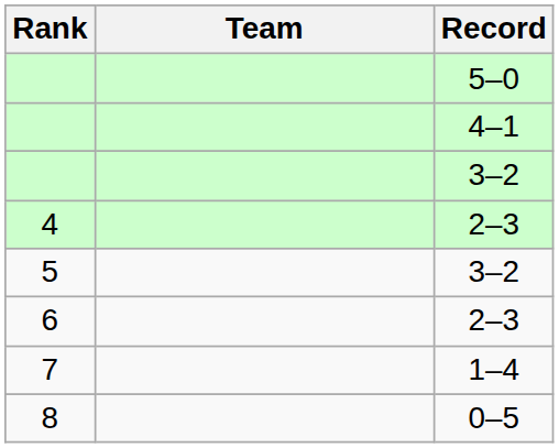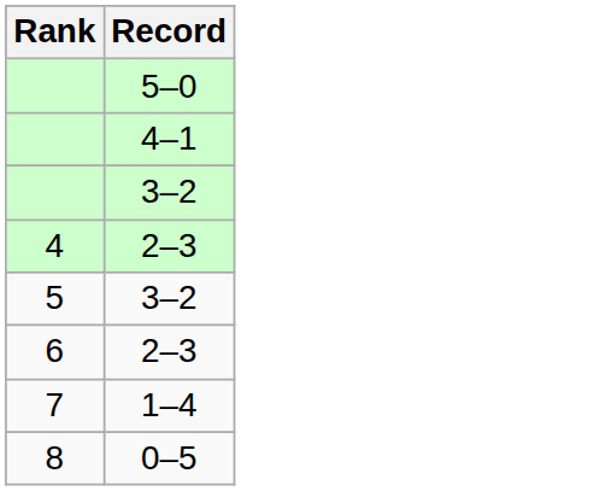 <table class=wikitable style="text-align:center;">
 <tr>
 <th>Rank</th>
-<th width=170>Team</th>
 <th>Record</th>
 </tr>
 <tr bgcolor=#ccffcc>
 <td></td>
-<td align=left></td>
 <td>5–0</td>
 </tr>
 <tr bgcolor=#ccffcc>
 <td></td>
-<td align=left></td>
 <td>4–1</td>
 </tr>
 <tr bgcolor=#ccffcc>
 <td></td>
-<td align=left></td>
 <td>3–2</td>
 </tr>
 <tr bgcolor=#ccffcc>
 <td>4</td>
-<td align=left></td>
 <td>2–3</td>
 </tr>
 <tr>
 <td>5</td>
-<td align=left></td>
 <td>3–2</td>
 </tr>
 <tr>
 <td>6</td>
-<td align=left></td>
 <td>2–3</td>
 </tr>
 <tr>
 <td>7</td>
-<td align=left></td>
 <td>1–4</td>
 </tr>
 <tr>
 <td>8</td>
-<td align=left></td>
 <td>0–5</td>
 </tr>
 </table>
